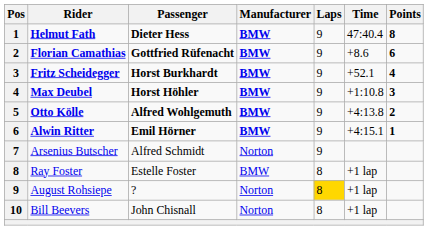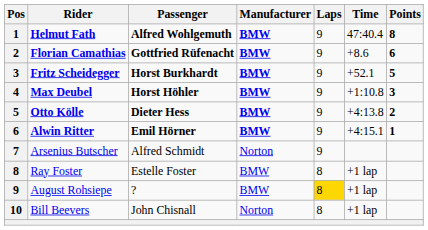 <table class="wikitable" style="font-size: 95%;">
 <tr>
 <th>Pos</th>
 <th>Rider</th>
 <th>Passenger</th>
 <th>Manufacturer</th>
 <th>Laps</th>
 <th>Time</th>
 <th>Points</th>
 </tr>
 <tr>
 <th>1</th>
 <td> <strong><a href='#'>Helmut Fath</a></strong></td>
-<td> <strong>Dieter Hess</strong></td>
+<td> <strong>Alfred Wohlgemuth</strong></td>
 <td><strong><a href='#'>BMW</a></strong></td>
 <td>9</td>
 <td>47:40.4</td>
 <td><strong>8</strong></td>
 </tr>
 <tr>
 <th>2</th>
 <td> <strong><a href='#'>Florian Camathias</a></strong></td>
 <td> <strong>Gottfried Rüfenacht</strong></td>
 <td><strong><a href='#'>BMW</a></strong></td>
 <td>9</td>
 <td>+8.6</td>
 <td><strong>6</strong></td>
 </tr>
 <tr>
 <th>3</th>
 <td> <strong><a href='#'>Fritz Scheidegger</a></strong></td>
 <td> <strong>Horst Burkhardt</strong></td>
 <td><strong><a href='#'>BMW</a></strong></td>
 <td>9</td>
 <td>+52.1</td>
-<td><strong>4</strong></td>
+<td><strong>5</strong></td>
 </tr>
 <tr>
 <th>4</th>
 <td> <strong><a href='#'>Max Deubel</a></strong></td>
 <td> <strong>Horst Höhler</strong></td>
 <td><strong><a href='#'>BMW</a></strong></td>
 <td>9</td>
 <td>+1:10.8</td>
 <td><strong>3</strong></td>
 </tr>
 <tr>
 <th>5</th>
 <td> <strong><a href='#'>Otto Kölle</a></strong></td>
-<td> <strong>Alfred Wohlgemuth</strong></td>
+<td> <strong>Dieter Hess</strong></td>
 <td><strong><a href='#'>BMW</a></strong></td>
 <td>9</td>
 <td>+4:13.8</td>
 <td><strong>2</strong></td>
 </tr>
 <tr>
 <th>6</th>
 <td> <strong><a href='#'>Alwin Ritter</a></strong></td>
 <td> <strong>Emil Hörner</strong></td>
 <td><strong><a href='#'>BMW</a></strong></td>
 <td>9</td>
 <td>+4:15.1</td>
 <td><strong>1</strong></td>
 </tr>
 <tr>
 <th>7</th>
 <td> <a href='#'>Arsenius Butscher</a></td>
 <td> Alfred Schmidt</td>
 <td><a href='#'>Norton</a></td>
 <td>9</td>
 <td></td>
 <td></td>
 </tr>
 <tr>
 <th>8</th>
 <td> <a href='#'>Ray Foster</a></td>
 <td> Estelle Foster</td>
 <td><a href='#'>BMW</a></td>
 <td>8</td>
 <td>+1 lap</td>
 <td></td>
 </tr>
 <tr>
 <th>9</th>
 <td> <a href='#'>August Rohsiepe</a></td>
 <td> ?</td>
-<td><a href='#'>Norton</a></td>
+<td><a href='#'>BMW</a></td>
 <td style="background: gold;">8</td>
 <td>+1 lap</td>
 <td></td>
 </tr>
 <tr>
 <th>10</th>
 <td> <a href='#'>Bill Beevers</a></td>
 <td> John Chisnall</td>
 <td><a href='#'>Norton</a></td>
 <td>8</td>
 <td>+1 lap</td>
 <td></td>
 </tr>
 <tr>
 <th colspan=7></th>
 </tr>
 </table>
